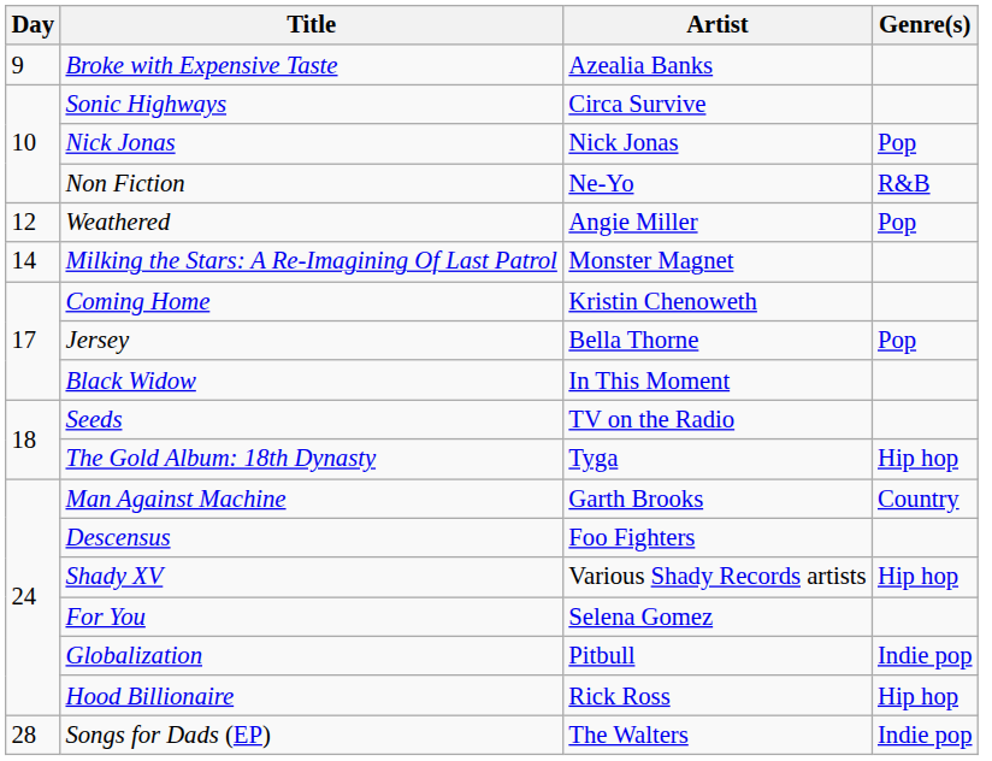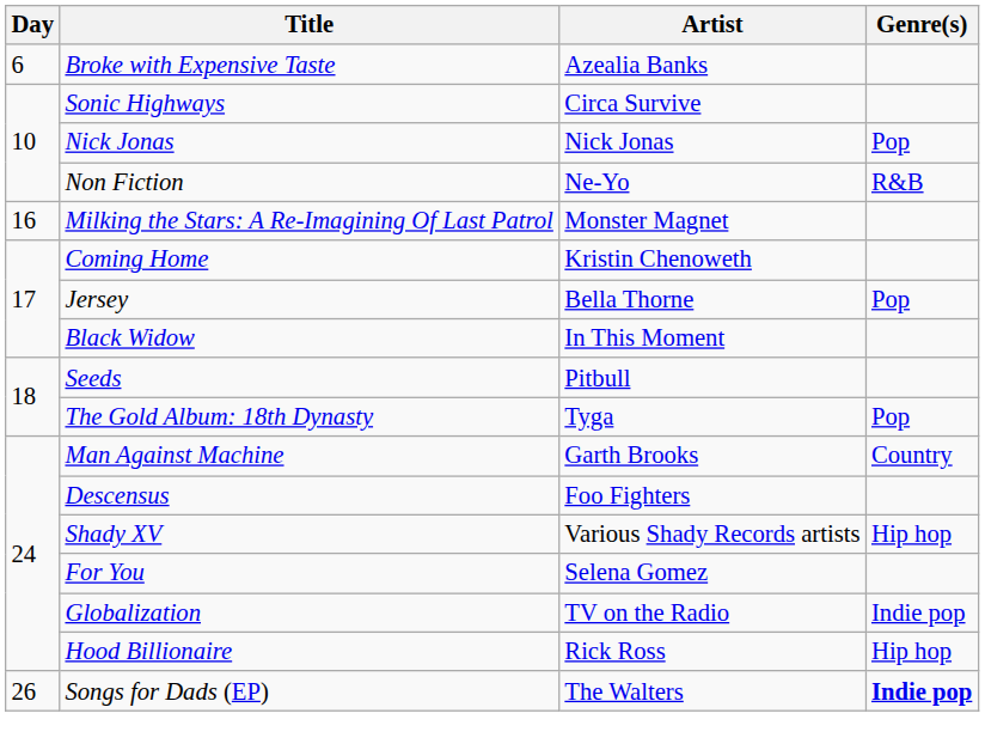 <table class="wikitable" style="text-align: left;">
 <tr>
 <th>Day</th>
 <th>Title</th>
 <th>Artist</th>
 <th>Genre(s)</th>
 </tr>
 <tr>
-<td>9</td>
+<td>6</td>
 <td><em><a href='#'>Broke with Expensive Taste</a></em></td>
 <td><a href='#'>Azealia Banks</a></td>
 <td></td>
 </tr>
 <tr>
 <td rowspan="3">10</td>
 <td><em><a href='#'>Sonic Highways</a></em></td>
 <td><a href='#'>Circa Survive</a></td>
 <td></td>
 </tr>
 <tr>
 <td><em><a href='#'>Nick Jonas</a></em></td>
 <td><a href='#'>Nick Jonas</a></td>
 <td><a href='#'>Pop</a></td>
 </tr>
 <tr>
 <td><em>Non Fiction</em></td>
 <td><a href='#'>Ne-Yo</a></td>
 <td><a href='#'>R&B</a></td>
 </tr>
 <tr>
-<td>12</td>
-<td><em>Weathered</em></td>
-<td><a href='#'>Angie Miller</a></td>
-<td><a href='#'>Pop</a></td>
-</tr>
-<tr>
-<td>14</td>
+<td>16</td>
 <td><em><a href='#'>Milking the Stars: A Re-Imagining Of Last Patrol</a></em></td>
 <td><a href='#'>Monster Magnet</a></td>
 <td></td>
 </tr>
 <tr>
 <td rowspan="3">17</td>
 <td><em><a href='#'>Coming Home</a></em></td>
 <td><a href='#'>Kristin Chenoweth</a></td>
 <td></td>
 </tr>
 <tr>
 <td><em>Jersey</em></td>
 <td><a href='#'>Bella Thorne</a></td>
 <td><a href='#'>Pop</a></td>
 </tr>
 <tr>
 <td><em><a href='#'>Black Widow</a></em></td>
 <td><a href='#'>In This Moment</a></td>
 <td></td>
 </tr>
 <tr>
 <td rowspan="2">18</td>
 <td><em><a href='#'>Seeds</a></em></td>
-<td><a href='#'>TV on the Radio</a></td>
+<td><a href='#'>Pitbull</a></td>
 <td></td>
 </tr>
 <tr>
 <td><em><a href='#'>The Gold Album: 18th Dynasty</a></em></td>
 <td><a href='#'>Tyga</a></td>
-<td><a href='#'>Hip hop</a></td>
+<td><a href='#'>Pop</a></td>
 </tr>
 <tr>
 <td rowspan="6">24</td>
 <td><em><a href='#'>Man Against Machine</a></em></td>
 <td><a href='#'>Garth Brooks</a></td>
 <td><a href='#'>Country</a></td>
 </tr>
 <tr>
 <td><em><a href='#'>Descensus</a></em></td>
 <td><a href='#'>Foo Fighters</a></td>
 <td></td>
 </tr>
 <tr>
 <td><em><a href='#'>Shady XV</a></em></td>
 <td>Various <a href='#'>Shady Records</a> artists</td>
 <td><a href='#'>Hip hop</a></td>
 </tr>
 <tr>
 <td><em><a href='#'>For You</a></em></td>
 <td><a href='#'>Selena Gomez</a></td>
 <td></td>
 </tr>
 <tr>
 <td><em><a href='#'>Globalization</a></em></td>
-<td><a href='#'>Pitbull</a></td>
+<td><a href='#'>TV on the Radio</a></td>
 <td><a href='#'>Indie pop</a></td>
 </tr>
 <tr>
 <td><em><a href='#'>Hood Billionaire</a></em></td>
 <td><a href='#'>Rick Ross</a></td>
 <td><a href='#'>Hip hop</a></td>
 </tr>
 <tr>
-<td>28</td>
+<td>26</td>
 <td><em>Songs for Dads</em> (<a href='#'>EP</a>)</td>
 <td><a href='#'>The Walters</a></td>
-<td><a href='#'>Indie pop</a></td>
+<td><strong><a href='#'>Indie pop</a></strong></td>
 </tr>
 </table>
